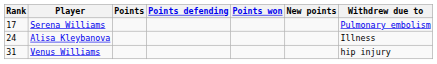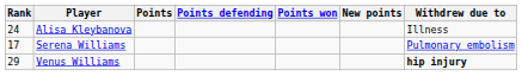 <table class="wikitable sortable" style="margin:1em auto;">
 <tr>
 <th>Rank</th>
 <th>Player</th>
 <th>Points</th>
 <th style="text-align:center;"><a href='#'>Points defending</a></th>
 <th><a href='#'>Points won</a></th>
 <th>New points</th>
 <th>Withdrew due to</th>
 </tr>
 <tr>
+<td>24</td>
+<td> <a href='#'>Alisa Kleybanova</a></td>
+<td></td>
+<td></td>
+<td></td>
+<td></td>
+<td>Illness</td>
+</tr>
+<tr>
 <td>17</td>
 <td> <a href='#'>Serena Williams</a></td>
 <td></td>
 <td></td>
 <td></td>
 <td></td>
 <td><a href='#'>Pulmonary embolism</a></td>
 </tr>
 <tr>
-<td>24</td>
-<td> <a href='#'>Alisa Kleybanova</a></td>
-<td></td>
-<td></td>
-<td></td>
-<td></td>
-<td>Illness</td>
-</tr>
-<tr>
-<td>31</td>
+<td>29</td>
 <td> <a href='#'>Venus Williams</a></td>
 <td></td>
 <td></td>
 <td></td>
 <td></td>
-<td>hip injury</td>
+<td><strong>hip injury</strong></td>
 </tr>
 </table>
